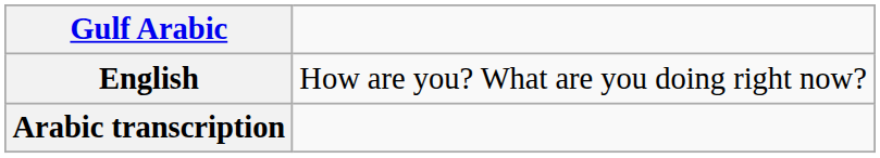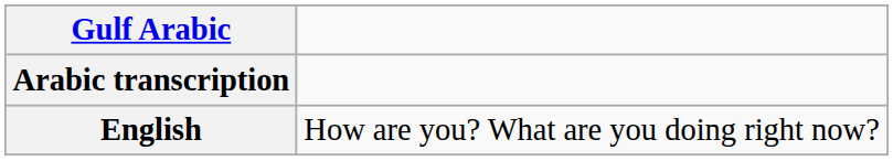 <table class="wikitable">
 <tr>
 <th><a href='#'>Gulf Arabic</a></th>
 <td><div></div></td>
 </tr>
 <tr>
+<th>Arabic transcription</th>
+<td></td>
+</tr>
+<tr>
 <th>English</th>
 <td>How are you? What are you doing right now?</td>
 </tr>
-<tr>
-<th>Arabic transcription</th>
-<td></td>
-</tr>
 </table>
